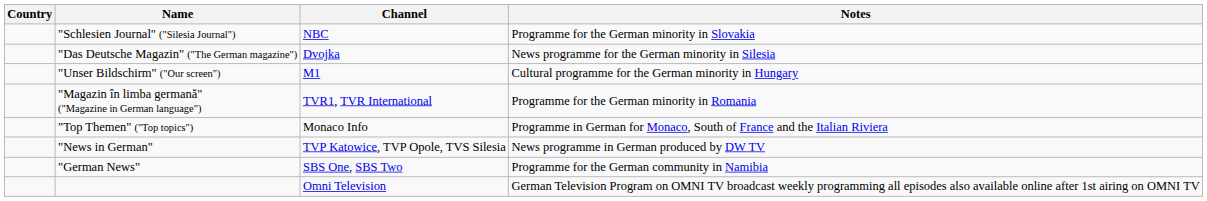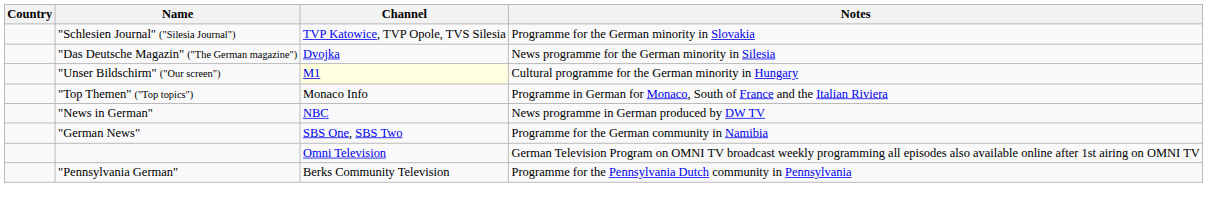 <table class=wikitable>
 <tr>
 <th>Country</th>
 <th>Name</th>
 <th>Channel</th>
 <th>Notes</th>
 </tr>
 <tr>
 <td></td>
 <td>"Schlesien Journal" <small>("Silesia Journal")</small></td>
-<td><a href='#'>NBC</a></td>
+<td><a href='#'>TVP Katowice</a>, TVP Opole, TVS Silesia</td>
 <td>Programme for the German minority in <a href='#'>Slovakia</a></td>
 </tr>
 <tr>
 <td></td>
 <td>"Das Deutsche Magazin" <small>("The German magazine")</small></td>
 <td><a href='#'>Dvojka</a></td>
 <td>News programme for the German minority in <a href='#'>Silesia</a></td>
 </tr>
 <tr>
 <td></td>
 <td>"Unser Bildschirm" <small>("Our screen")</small></td>
-<td><a href='#'>M1</a></td>
+<td style="background: lightyellow;"><a href='#'>M1</a></td>
 <td>Cultural programme for the German minority in <a href='#'>Hungary</a></td>
-</tr>
-<tr>
-<td></td>
-<td>"Magazin în limba germană" <br><small>("Magazine in German language")</small></td>
-<td><a href='#'>TVR1</a>, <a href='#'>TVR International</a></td>
-<td>Programme for the German minority in <a href='#'>Romania</a></td>
 </tr>
 <tr>
 <td>  </td>
 <td>"Top Themen" <small>("Top topics")</small></td>
 <td>Monaco Info</td>
 <td>Programme in German for <a href='#'>Monaco</a>, South of <a href='#'>France</a> and the <a href='#'>Italian Riviera</a></td>
 </tr>
 <tr>
 <td></td>
 <td>"News in German"</td>
-<td><a href='#'>TVP Katowice</a>, TVP Opole, TVS Silesia</td>
+<td><a href='#'>NBC</a></td>
 <td>News programme in German produced by <a href='#'>DW TV</a></td>
 </tr>
 <tr>
 <td></td>
 <td>"German News"</td>
 <td><a href='#'>SBS One</a>, <a href='#'>SBS Two</a></td>
 <td>Programme for the German community in <a href='#'>Namibia</a></td>
 </tr>
 <tr>
 <td></td>
 <td></td>
 <td><a href='#'>Omni Television</a></td>
 <td>German Television Program on OMNI TV broadcast weekly programming all episodes also available online after 1st airing on OMNI TV </td>
 </tr>
+<tr>
+<td></td>
+<td>"Pennsylvania German"</td>
+<td>Berks Community Television</td>
+<td>Programme for the <a href='#'>Pennsylvania Dutch</a> community in <a href='#'>Pennsylvania</a></td>
+</tr>
 </table>
